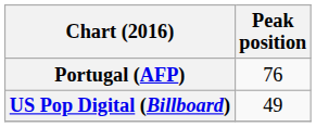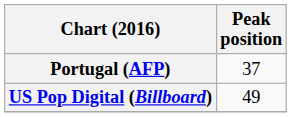 <table class="wikitable sortable plainrowheaders" style="text-align:center">
 <tr>
 <th scope="col">Chart (2016)</th>
 <th scope="col">Peak<br>position</th>
 </tr>
 <tr>
 <th scope="row">Portugal (<a href='#'>AFP</a>)</th>
-<td>76</td>
+<td>37</td>
 </tr>
 <tr>
 <th scope="row"><a href='#'>US Pop Digital</a> (<em><a href='#'>Billboard</a></em>)</th>
 <td>49</td>
 </tr>
 <tr>
 </tr>
 </table>
